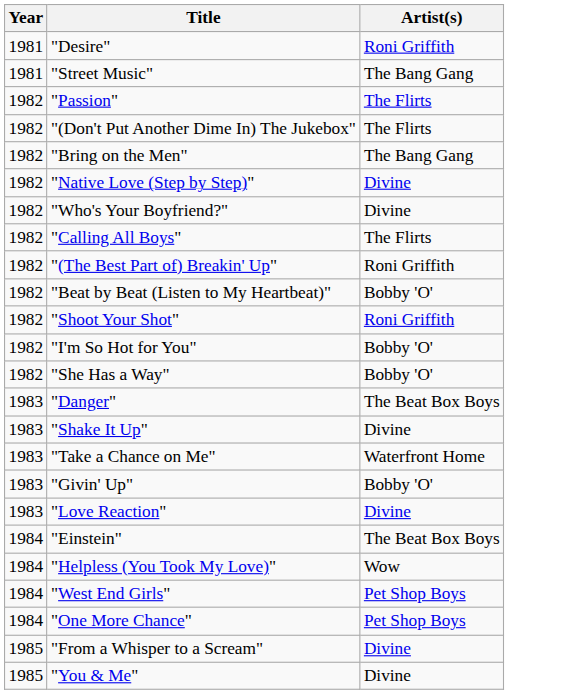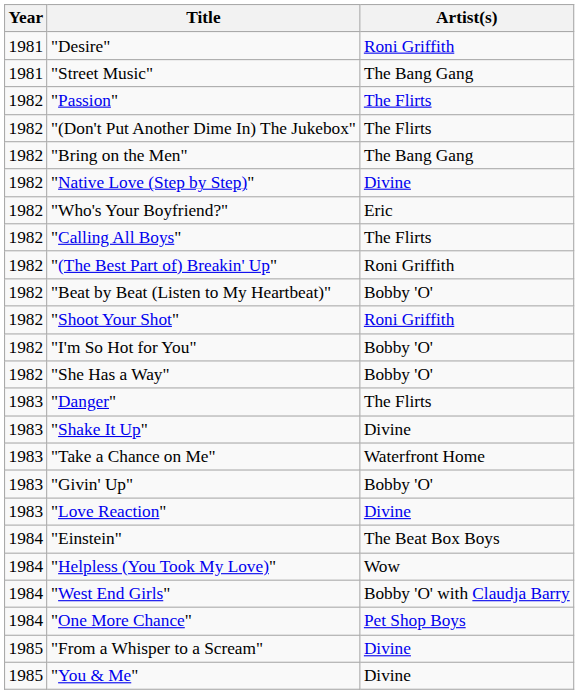 <table class="wikitable">
 <tr>
 <th>Year</th>
 <th>Title</th>
 <th>Artist(s)</th>
 </tr>
 <tr>
 <td>1981</td>
 <td>"Desire"</td>
 <td><a href='#'>Roni Griffith</a></td>
 </tr>
 <tr>
 <td>1981</td>
 <td>"Street Music"</td>
 <td>The Bang Gang</td>
 </tr>
 <tr>
 <td>1982</td>
 <td>"<a href='#'>Passion</a>"</td>
 <td><a href='#'>The Flirts</a></td>
 </tr>
 <tr>
 <td>1982</td>
 <td>"(Don't Put Another Dime In) The Jukebox"</td>
 <td>The Flirts</td>
 </tr>
 <tr>
 <td>1982</td>
 <td>"Bring on the Men"</td>
 <td>The Bang Gang</td>
 </tr>
 <tr>
 <td>1982</td>
 <td>"<a href='#'>Native Love (Step by Step)</a>"</td>
 <td><a href='#'>Divine</a></td>
 </tr>
 <tr>
 <td>1982</td>
 <td>"Who's Your Boyfriend?"</td>
-<td>Divine</td>
+<td>Eric</td>
 </tr>
 <tr>
 <td>1982</td>
 <td>"<a href='#'>Calling All Boys</a>"</td>
 <td>The Flirts</td>
 </tr>
 <tr>
 <td>1982</td>
 <td>"<a href='#'>(The Best Part of) Breakin' Up</a>"</td>
 <td>Roni Griffith</td>
 </tr>
 <tr>
 <td>1982</td>
 <td>"Beat by Beat (Listen to My Heartbeat)"</td>
 <td>Bobby 'O'</td>
 </tr>
 <tr>
 <td>1982</td>
 <td>"<a href='#'>Shoot Your Shot</a>"</td>
 <td><a href='#'>Roni Griffith</a></td>
 </tr>
 <tr>
 <td>1982</td>
 <td>"I'm So Hot for You"</td>
 <td>Bobby 'O'</td>
 </tr>
 <tr>
 <td>1982</td>
 <td>"She Has a Way"</td>
 <td>Bobby 'O'</td>
 </tr>
 <tr>
 <td>1983</td>
 <td>"<a href='#'>Danger</a>"</td>
-<td>The Beat Box Boys</td>
+<td>The Flirts</td>
 </tr>
 <tr>
 <td>1983</td>
 <td>"<a href='#'>Shake It Up</a>"</td>
 <td>Divine</td>
 </tr>
 <tr>
 <td>1983</td>
 <td>"Take a Chance on Me"</td>
 <td>Waterfront Home</td>
 </tr>
 <tr>
 <td>1983</td>
 <td>"Givin' Up"</td>
 <td>Bobby 'O'</td>
 </tr>
 <tr>
 <td>1983</td>
 <td>"<a href='#'>Love Reaction</a>"</td>
 <td><a href='#'>Divine</a></td>
 </tr>
 <tr>
 <td>1984</td>
 <td>"Einstein"</td>
 <td>The Beat Box Boys</td>
 </tr>
 <tr>
 <td>1984</td>
 <td>"<a href='#'>Helpless (You Took My Love)</a>"</td>
 <td>Wow</td>
 </tr>
 <tr>
 <td>1984</td>
 <td>"<a href='#'>West End Girls</a>"</td>
-<td><a href='#'>Pet Shop Boys</a></td>
+<td>Bobby 'O' with <a href='#'>Claudja Barry</a></td>
 </tr>
 <tr>
 <td>1984</td>
 <td>"<a href='#'>One More Chance</a>"</td>
 <td><a href='#'>Pet Shop Boys</a></td>
 </tr>
 <tr>
 <td>1985</td>
 <td>"From a Whisper to a Scream"</td>
 <td><a href='#'>Divine</a></td>
 </tr>
 <tr>
 <td>1985</td>
 <td>"<a href='#'>You & Me</a>"</td>
 <td>Divine</td>
 </tr>
 </table>
